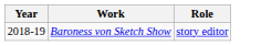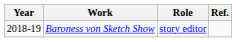 <table class="wikitable">
 <tr>
 <th>Year</th>
 <th>Work</th>
 <th>Role</th>
+<th>Ref.</th>
 </tr>
 <tr>
 <td>2018-19</td>
 <td><em><a href='#'>Baroness von Sketch Show</a></em></td>
 <td><a href='#'>story editor</a></td>
+<td></td>
 </tr>
 </table>
